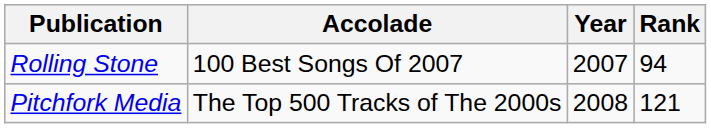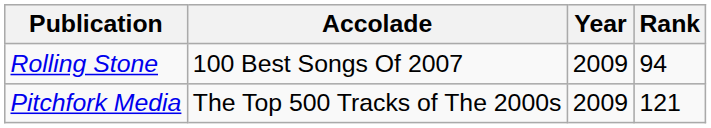 <table class="wikitable">
 <tr>
 <th>Publication</th>
 <th>Accolade</th>
 <th>Year</th>
 <th>Rank</th>
 </tr>
 <tr>
 <td><em><a href='#'>Rolling Stone</a></em></td>
 <td>100 Best Songs Of 2007</td>
-<td>2007</td>
+<td>2009</td>
 <td>94</td>
 </tr>
 <tr>
 <td><em><a href='#'>Pitchfork Media</a></em></td>
 <td>The Top 500 Tracks of The 2000s</td>
-<td>2008</td>
+<td>2009</td>
 <td>121</td>
 </tr>
 </table>
